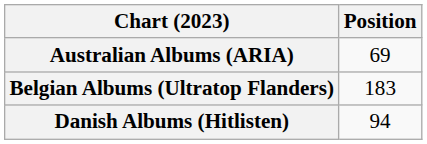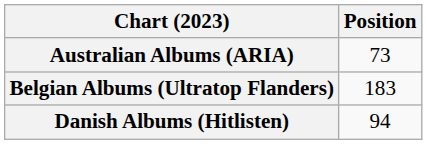 <table class="wikitable sortable plainrowheaders" style="text-align:center">
 <tr>
 <th scope="col">Chart (2023)</th>
 <th scope="col">Position</th>
 </tr>
 <tr>
 <th scope="row">Australian Albums (ARIA)</th>
-<td>69</td>
+<td>73</td>
 </tr>
 <tr>
 <th scope="row">Belgian Albums (Ultratop Flanders)</th>
 <td>183</td>
 </tr>
 <tr>
 <th scope="row">Danish Albums (Hitlisten)</th>
 <td>94</td>
 </tr>
 </table>
